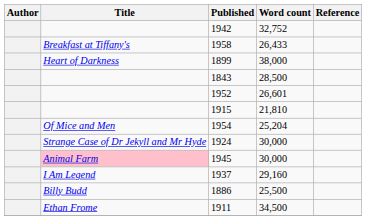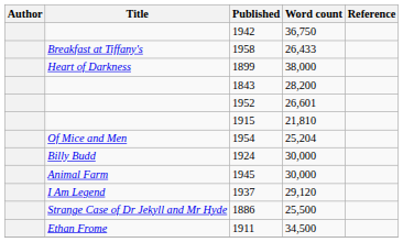 <table class="wikitable sortable plainrowheaders">
 <tr>
 <th scope="col">Author</th>
 <th scope="col">Title</th>
 <th scope="col">Published</th>
 <th scope="col">Word count</th>
 <th scope="col">Reference</th>
 </tr>
 <tr>
 <th scope="row"></th>
 <td></td>
 <td>1942</td>
-<td>32,752</td>
+<td>36,750</td>
 <td></td>
 </tr>
 <tr>
 <th scope="row"></th>
 <td><em><a href='#'>Breakfast at Tiffany's</a></em></td>
 <td>1958</td>
 <td>26,433</td>
 <td></td>
 </tr>
 <tr>
 <th scope="row"></th>
 <td><em><a href='#'>Heart of Darkness</a></em></td>
 <td>1899</td>
 <td>38,000</td>
 <td></td>
 </tr>
 <tr>
 <th scope="row"></th>
 <td></td>
 <td>1843</td>
-<td>28,500</td>
+<td>28,200</td>
 <td></td>
 </tr>
 <tr>
 <th scope="row"></th>
 <td></td>
 <td>1952</td>
 <td>26,601</td>
 <td></td>
 </tr>
 <tr>
 <th scope="row"></th>
 <td></td>
 <td>1915</td>
 <td>21,810</td>
 <td></td>
 </tr>
 <tr>
 <th scope="row"></th>
 <td><em><a href='#'>Of Mice and Men</a></em></td>
 <td>1954</td>
 <td>25,204</td>
 <td></td>
 </tr>
 <tr>
 <th scope="row"></th>
-<td><em><a href='#'>Strange Case of Dr Jekyll and Mr Hyde</a></em></td>
+<td><em><a href='#'>Billy Budd</a></em></td>
 <td>1924</td>
 <td>30,000</td>
 <td></td>
 </tr>
 <tr>
 <th scope="row"></th>
-<td style="background: pink;"><em> <a href='#'>Animal Farm</a></em></td>
+<td><em> <a href='#'>Animal Farm</a></em></td>
 <td>1945</td>
 <td>30,000</td>
 <td></td>
 </tr>
 <tr>
 <th scope="row"></th>
 <td><em><a href='#'>I Am Legend</a></em></td>
 <td>1937</td>
-<td>29,160</td>
+<td>29,120</td>
 <td></td>
 </tr>
 <tr>
 <th scope="row"></th>
-<td><em><a href='#'>Billy Budd</a></em></td>
+<td><em><a href='#'>Strange Case of Dr Jekyll and Mr Hyde</a></em></td>
 <td>1886</td>
 <td>25,500</td>
 <td></td>
 </tr>
 <tr>
 <th scope="row"></th>
 <td><em><a href='#'>Ethan Frome</a></em></td>
 <td>1911</td>
 <td>34,500</td>
 <td></td>
 </tr>
 <tr>
 </tr>
 </table>
